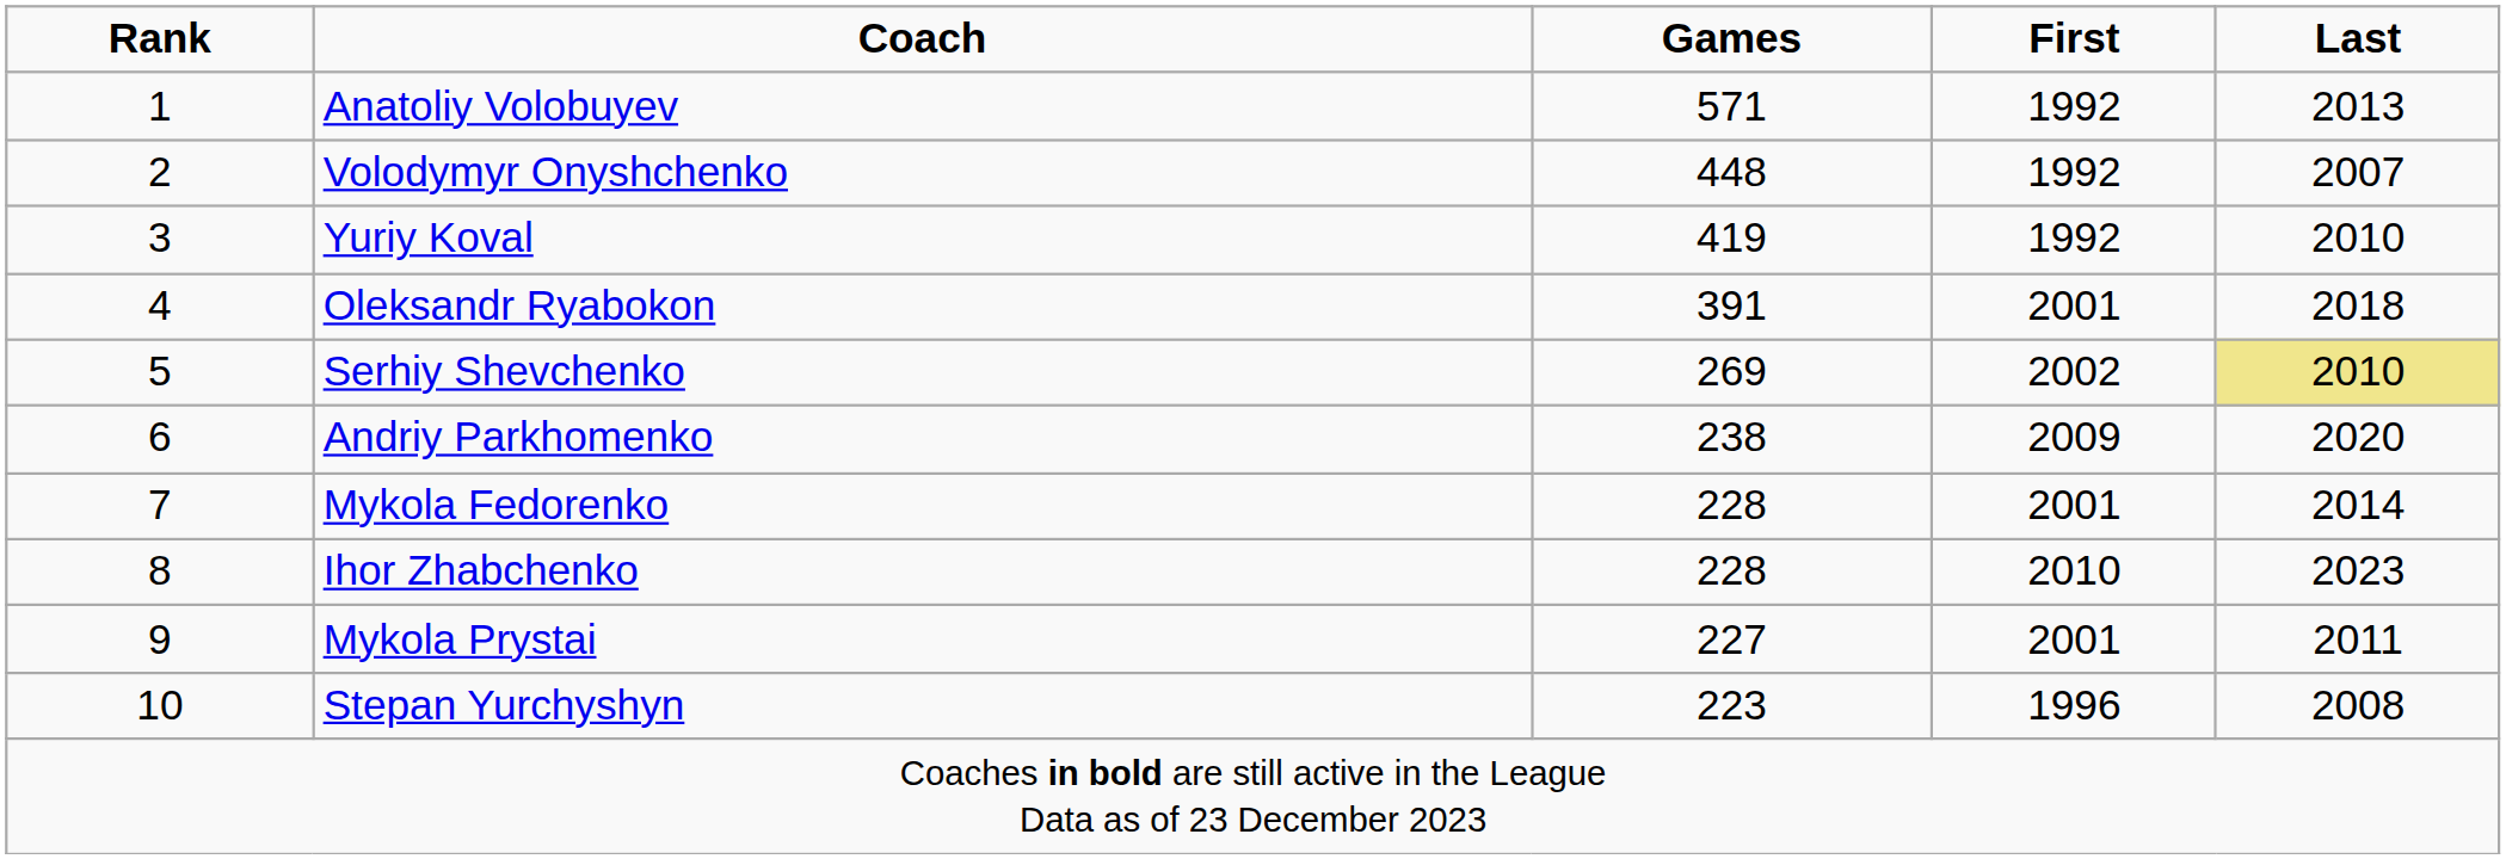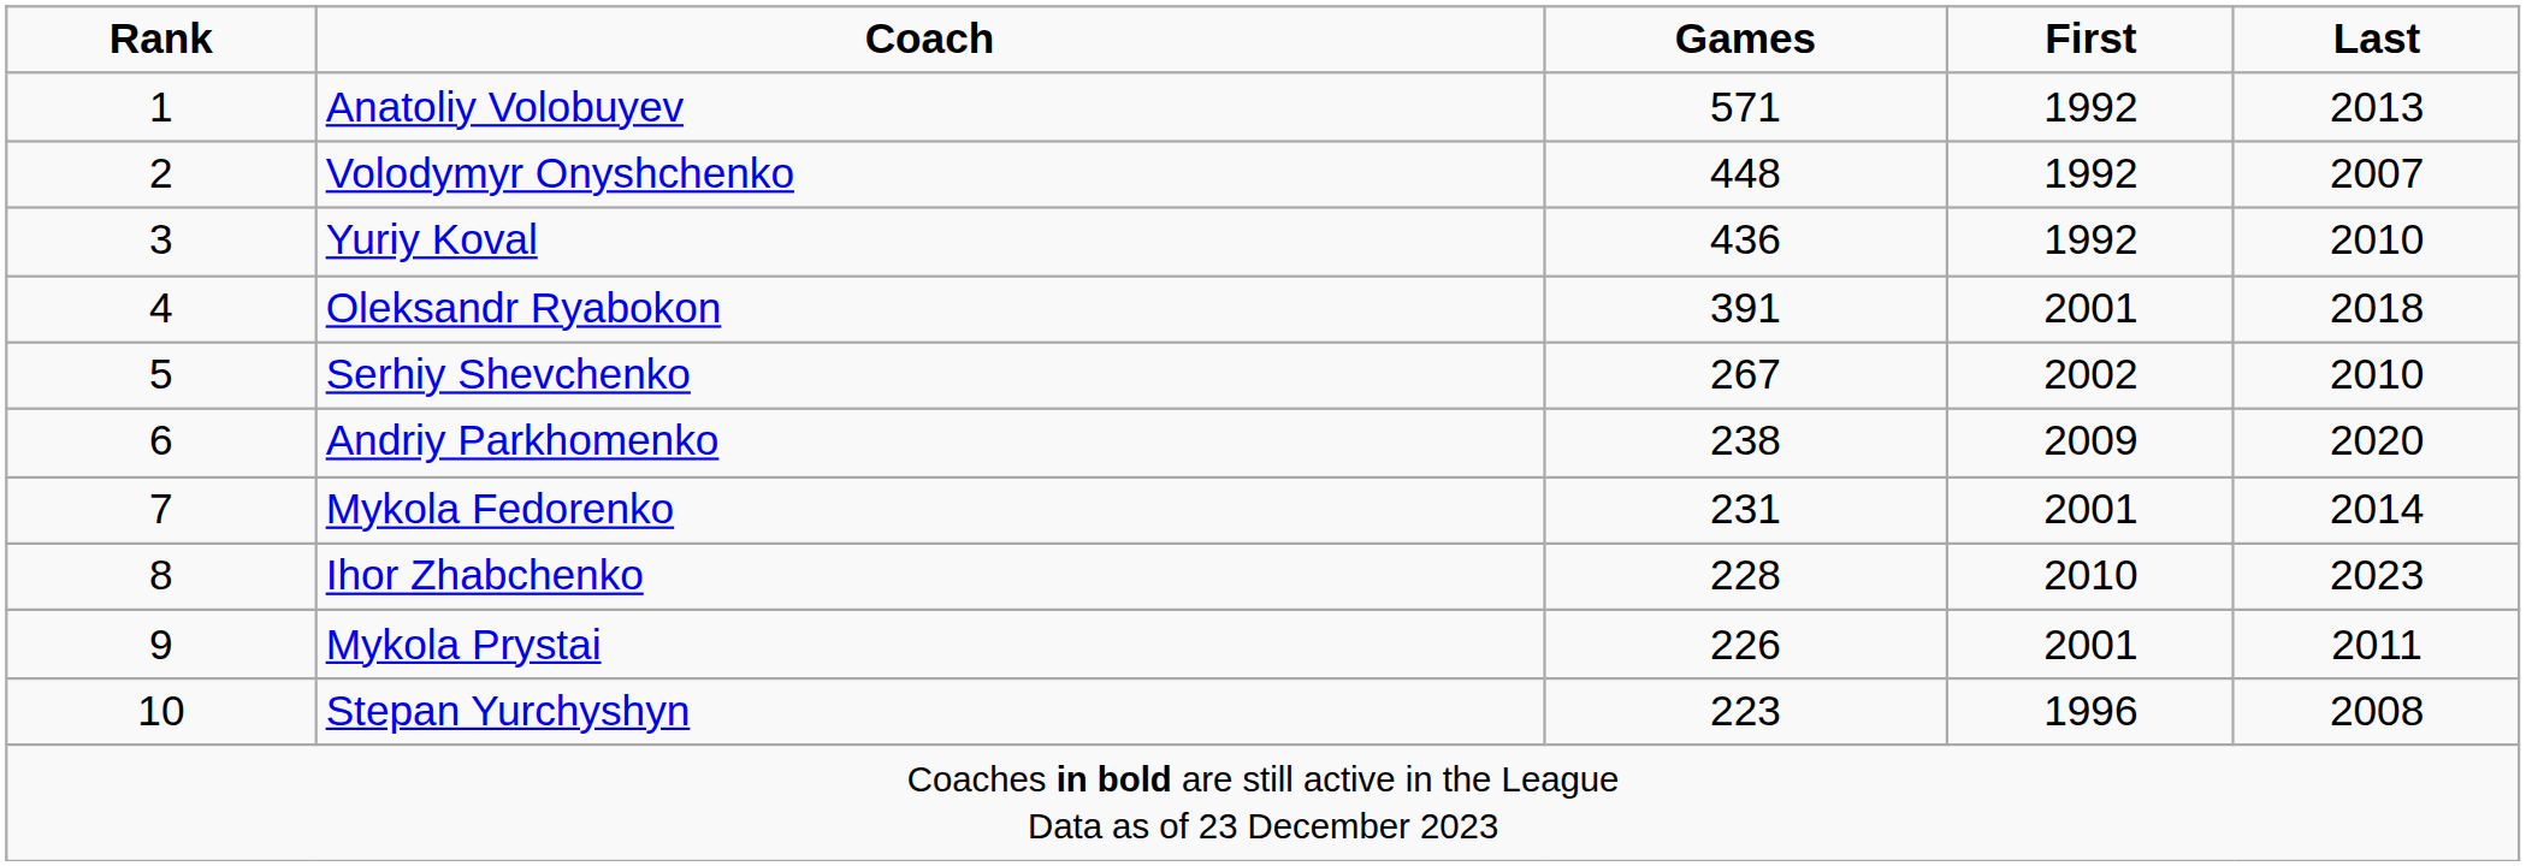 <table class="wikitable" style="text-align:center;float:left;margin-left:1em;width:60%;">
 <tr>
 <td align="center"><strong>Rank</strong></td>
 <td align="center"><strong>Coach</strong></td>
 <td align="center"><strong>Games</strong></td>
 <td align="center"><strong>First</strong></td>
 <td align="center"><strong>Last</strong></td>
 </tr>
 <tr>
 <td>1</td>
 <td style="text-align:left;"> <a href='#'>Anatoliy Volobuyev</a></td>
 <td align="center">571</td>
 <td align="center">1992</td>
 <td align="center">2013</td>
 </tr>
 <tr>
 <td>2</td>
 <td style="text-align:left;"> <a href='#'>Volodymyr Onyshchenko</a></td>
 <td align="center">448</td>
 <td align="center">1992</td>
 <td align="center">2007</td>
 </tr>
 <tr>
 <td>3</td>
 <td style="text-align:left;"> <a href='#'>Yuriy Koval</a></td>
-<td align="center">419</td>
+<td align="center">436</td>
 <td align="center">1992</td>
 <td align="center">2010</td>
 </tr>
 <tr>
 <td>4</td>
 <td style="text-align:left;"> <a href='#'>Oleksandr Ryabokon</a></td>
 <td align="center">391</td>
 <td align="center">2001</td>
 <td align="center">2018</td>
 </tr>
 <tr>
 <td>5</td>
 <td style="text-align:left;"> <a href='#'>Serhiy Shevchenko</a></td>
-<td align="center">269</td>
+<td align="center">267</td>
 <td align="center">2002</td>
-<td align="center" style="background: khaki;">2010</td>
+<td align="center">2010</td>
 </tr>
 <tr>
 <td>6</td>
 <td style="text-align:left;"> <a href='#'>Andriy Parkhomenko</a></td>
 <td align="center">238</td>
 <td align="center">2009</td>
 <td align="center">2020</td>
 </tr>
 <tr>
 <td>7</td>
 <td style="text-align:left;"> <a href='#'>Mykola Fedorenko</a></td>
-<td align="center">228</td>
+<td align="center">231</td>
 <td align="center">2001</td>
 <td align="center">2014</td>
 </tr>
 <tr>
 <td>8</td>
 <td style="text-align:left;"> <a href='#'>Ihor Zhabchenko</a></td>
 <td align="center">228</td>
 <td align="center">2010</td>
 <td align="center">2023</td>
 </tr>
 <tr>
 <td>9</td>
 <td style="text-align:left;"> <a href='#'>Mykola Prystai</a></td>
-<td align="center">227</td>
+<td align="center">226</td>
 <td align="center">2001</td>
 <td align="center">2011</td>
 </tr>
 <tr>
 <td>10</td>
 <td style="text-align:left;"> <a href='#'>Stepan Yurchyshyn</a></td>
 <td align="center">223</td>
 <td align="center">1996</td>
 <td align="center">2008</td>
 </tr>
 <tr>
 <td colspan="5"><small>Coaches <strong>in bold</strong> are still active in the League</small><br><small>Data as of 23 December 2023</small></td>
 </tr>
 </table>
